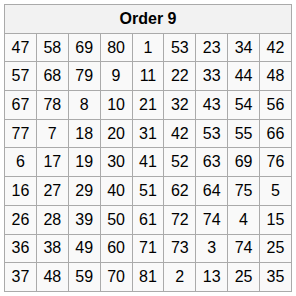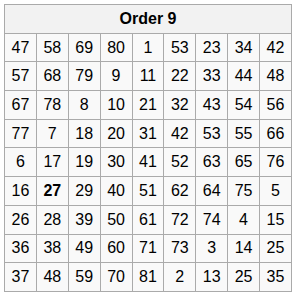 <table class="wikitable" style="margin:0.5em auto;text-align:center;width:18em;height:18em;table-layout:fixed;">
 <tr>
 <th colspan="9">Order 9</th>
 </tr>
 <tr>
 <td>47</td>
 <td>58</td>
 <td>69</td>
 <td>80</td>
 <td>1</td>
 <td>53</td>
 <td>23</td>
 <td>34</td>
 <td>42</td>
 </tr>
 <tr>
 <td>57</td>
 <td>68</td>
 <td>79</td>
 <td>9</td>
 <td>11</td>
 <td>22</td>
 <td>33</td>
 <td>44</td>
 <td>48</td>
 </tr>
 <tr>
 <td>67</td>
 <td>78</td>
 <td>8</td>
 <td>10</td>
 <td>21</td>
 <td>32</td>
 <td>43</td>
 <td>54</td>
 <td>56</td>
 </tr>
 <tr>
 <td>77</td>
 <td>7</td>
 <td>18</td>
 <td>20</td>
 <td>31</td>
 <td>42</td>
 <td>53</td>
 <td>55</td>
 <td>66</td>
 </tr>
 <tr>
 <td>6</td>
 <td>17</td>
 <td>19</td>
 <td>30</td>
 <td>41</td>
 <td>52</td>
 <td>63</td>
-<td>69</td>
+<td>65</td>
 <td>76</td>
 </tr>
 <tr>
 <td>16</td>
-<td>27</td>
+<td><strong>27</strong></td>
 <td>29</td>
 <td>40</td>
 <td>51</td>
 <td>62</td>
 <td>64</td>
 <td>75</td>
 <td>5</td>
 </tr>
 <tr>
 <td>26</td>
 <td>28</td>
 <td>39</td>
 <td>50</td>
 <td>61</td>
 <td>72</td>
 <td>74</td>
 <td>4</td>
 <td>15</td>
 </tr>
 <tr>
 <td>36</td>
 <td>38</td>
 <td>49</td>
 <td>60</td>
 <td>71</td>
 <td>73</td>
 <td>3</td>
-<td>74</td>
+<td>14</td>
 <td>25</td>
 </tr>
 <tr>
 <td>37</td>
 <td>48</td>
 <td>59</td>
 <td>70</td>
 <td>81</td>
 <td>2</td>
 <td>13</td>
 <td>25</td>
 <td>35</td>
 </tr>
 </table>
